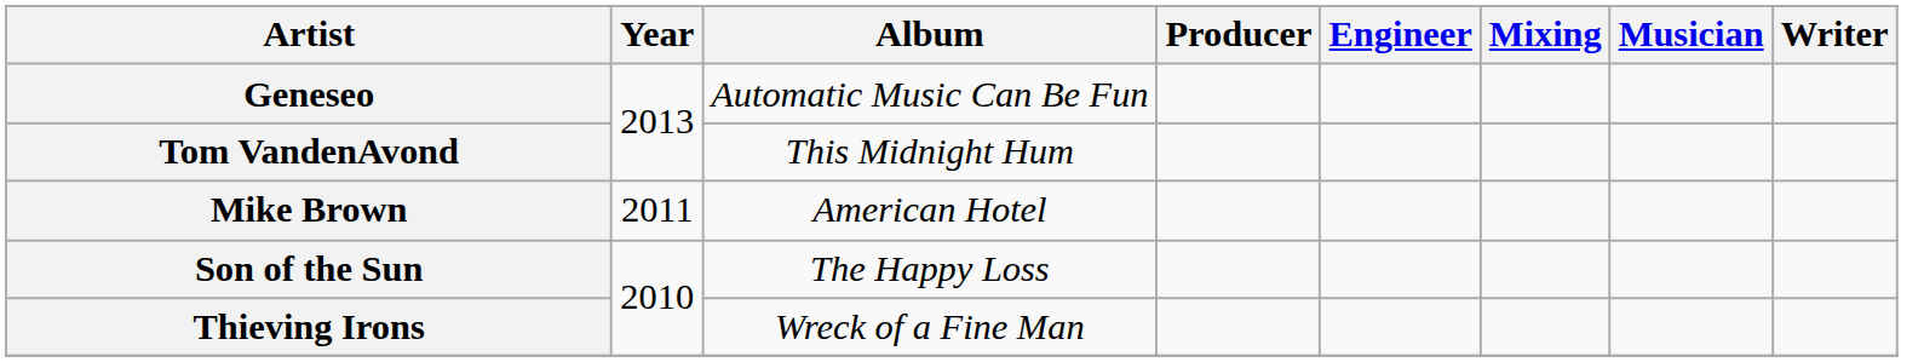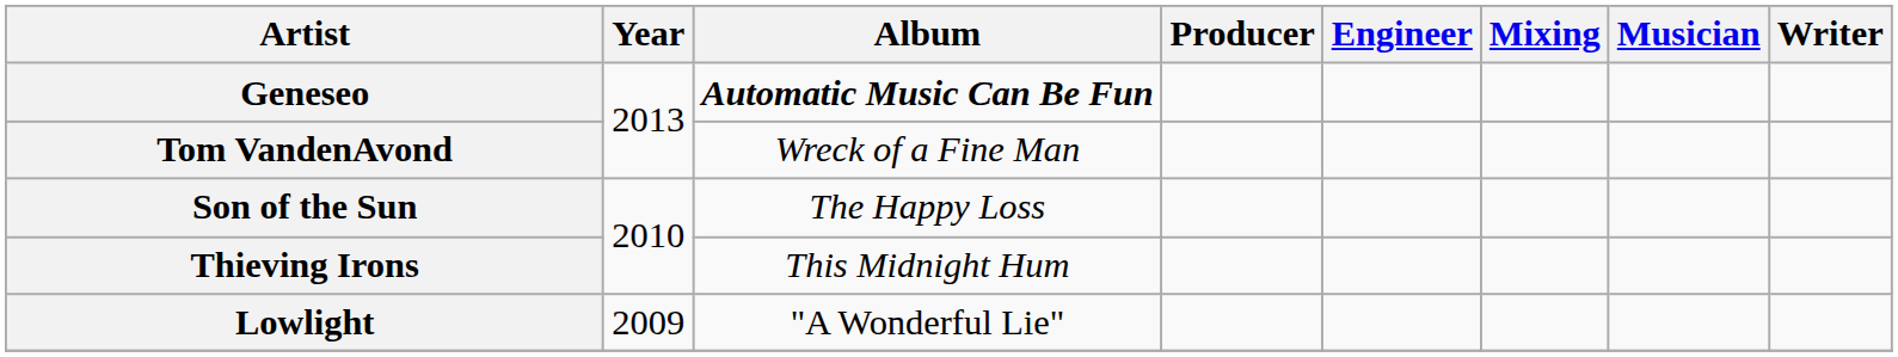 <table class="wikitable plainrowheaders" style="text-align:center;">
 <tr>
 <th scope="col" style="width:16em;">Artist</th>
 <th scope="col">Year</th>
 <th scope="col">Album</th>
 <th scope="col">Producer</th>
 <th scope="col"><a href='#'>Engineer</a></th>
 <th scope="col"><a href='#'>Mixing</a></th>
 <th scope="col"><a href='#'>Musician</a></th>
 <th scope="col">Writer</th>
 </tr>
 <tr>
 <th scope="row">Geneseo</th>
 <td rowspan="2">2013</td>
-<td><em>Automatic Music Can Be Fun</em></td>
+<td><strong><em>Automatic Music Can Be Fun</em></strong></td>
 <td></td>
 <td></td>
 <td></td>
 <td></td>
 <td></td>
 </tr>
 <tr>
 <th scope="row">Tom VandenAvond</th>
-<td><em>This Midnight Hum</em></td>
-<td></td>
-<td></td>
-<td></td>
-<td></td>
-<td></td>
-</tr>
-<tr>
-<th scope="row">Mike Brown</th>
-<td rowspan="1">2011</td>
-<td><em>American Hotel</em></td>
+<td><em>Wreck of a Fine Man</em></td>
 <td></td>
 <td></td>
 <td></td>
 <td></td>
 <td></td>
 </tr>
 <tr>
 <th scope="row">Son of the Sun</th>
 <td rowspan="2">2010</td>
 <td><em>The Happy Loss</em></td>
 <td></td>
 <td></td>
 <td></td>
 <td></td>
 <td></td>
 </tr>
 <tr>
 <th scope="row">Thieving Irons</th>
-<td><em>Wreck of a Fine Man</em></td>
+<td><em>This Midnight Hum</em></td>
+<td></td>
+<td></td>
+<td></td>
+<td></td>
+<td></td>
+</tr>
+<tr>
+<th scope="row">Lowlight</th>
+<td rowspan="1">2009</td>
+<td>"A Wonderful Lie"</td>
 <td></td>
 <td></td>
 <td></td>
 <td></td>
 <td></td>
 </tr>
 <tr>
 </tr>
 </table>
